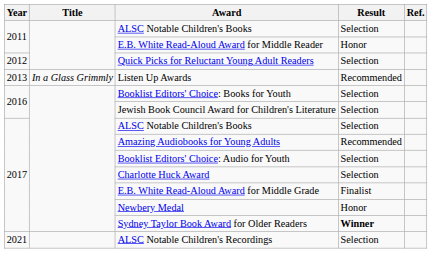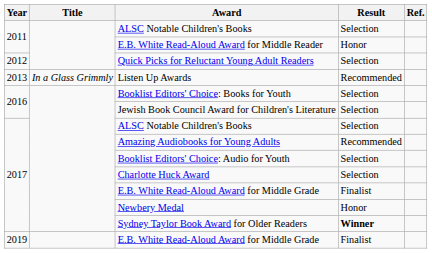 <table class="wikitable sortable mw-collapsible">
 <tr>
 <th>Year</th>
 <th>Title</th>
 <th>Award</th>
 <th>Result</th>
 <th>Ref.</th>
 </tr>
 <tr>
 <td rowspan="2">2011</td>
 <td rowspan="3"><em></em></td>
 <td><a href='#'>ALSC</a> Notable Children's Books</td>
 <td>Selection</td>
 <td></td>
 </tr>
 <tr>
 <td><a href='#'>E.B. White Read-Aloud Award</a> for Middle Reader</td>
 <td>Honor</td>
 <td></td>
 </tr>
 <tr>
 <td>2012</td>
 <td><a href='#'>Quick Picks for Reluctant Young Adult Readers</a></td>
 <td>Selection</td>
 <td></td>
 </tr>
 <tr>
 <td>2013</td>
 <td><em>In a Glass Grimmly</em></td>
 <td>Listen Up Awards</td>
 <td>Recommended</td>
 <td></td>
 </tr>
 <tr>
 <td rowspan="2">2016</td>
 <td rowspan="9"><em></em></td>
 <td><a href='#'>Booklist Editors' Choice</a>: Books for Youth</td>
 <td>Selection</td>
 <td></td>
 </tr>
 <tr>
 <td>Jewish Book Council Award for Children's Literature</td>
 <td>Selection</td>
 <td></td>
 </tr>
 <tr>
 <td rowspan="7">2017</td>
 <td><a href='#'>ALSC</a> Notable Children's Books</td>
 <td>Selection</td>
 <td></td>
 </tr>
 <tr>
 <td><a href='#'>Amazing Audiobooks for Young Adults</a></td>
 <td>Recommended</td>
 <td></td>
 </tr>
 <tr>
 <td><a href='#'>Booklist Editors' Choice</a>: Audio for Youth</td>
 <td>Selection</td>
 <td></td>
 </tr>
 <tr>
 <td><a href='#'>Charlotte Huck Award</a></td>
 <td>Selection</td>
 <td></td>
 </tr>
 <tr>
 <td><a href='#'>E.B. White Read-Aloud Award</a> for Middle Grade</td>
 <td>Finalist</td>
 <td></td>
 </tr>
 <tr>
 <td><a href='#'>Newbery Medal</a></td>
 <td>Honor</td>
 <td></td>
 </tr>
 <tr>
 <td><a href='#'>Sydney Taylor Book Award</a> for Older Readers</td>
 <td><strong>Winner</strong></td>
 <td></td>
 </tr>
 <tr>
-<td>2021</td>
+<td>2019</td>
 <td><em></em></td>
-<td><a href='#'>ALSC</a> Notable Children's Recordings</td>
-<td>Selection</td>
+<td><a href='#'>E.B. White Read-Aloud Award</a> for Middle Grade</td>
+<td>Finalist</td>
 <td></td>
 </tr>
 </table>
